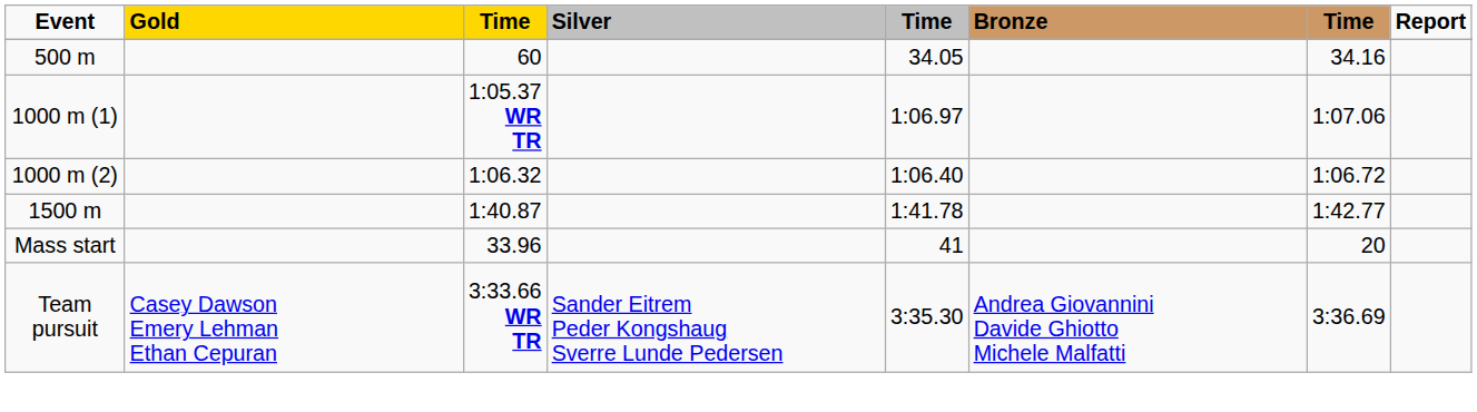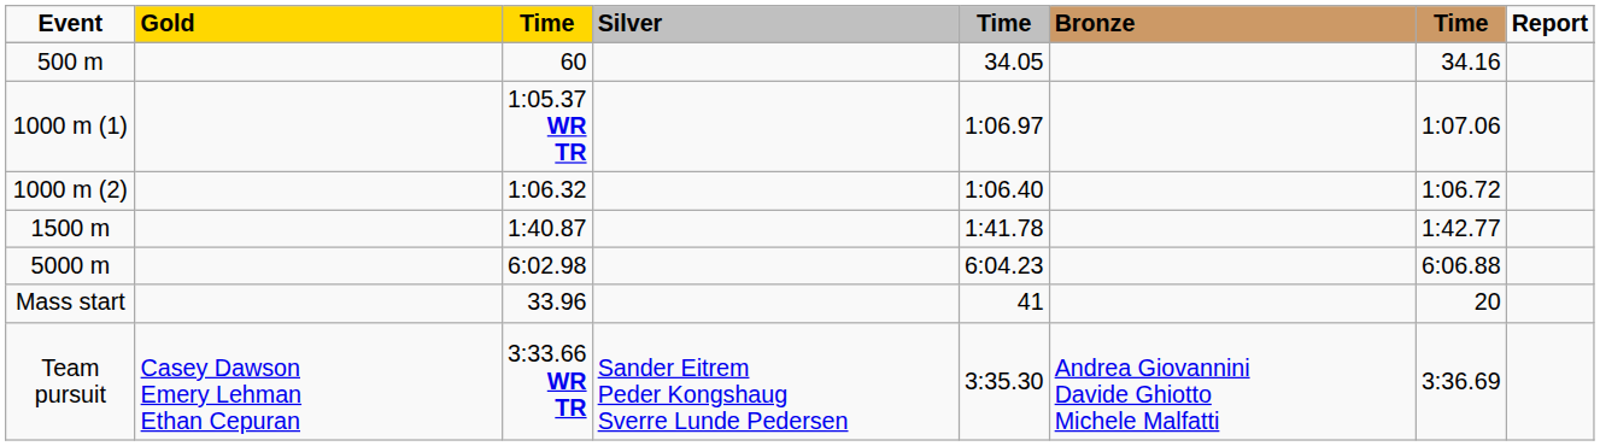 <table class="wikitable">
 <tr>
 <td width="80" align="center"><strong>Event</strong></td>
 <td width="240" bgcolor="gold"><strong>Gold</strong></td>
 <td width="50" bgcolor="gold" align="center"><strong>Time</strong></td>
 <td width="240" bgcolor="silver"><strong>Silver</strong></td>
 <td width="50" bgcolor="silver" align="center"><strong>Time</strong></td>
 <td width="240" bgcolor="#CC9966"><strong>Bronze</strong></td>
 <td width="50" bgcolor="#CC9966" align="center"><strong>Time</strong></td>
 <td width="50" align="center"><strong>Report</strong></td>
 </tr>
 <tr bgcolor="#cccccc">
 </tr>
 <tr>
 <td align="center">500 m</td>
 <td></td>
 <td align="right">60</td>
 <td></td>
 <td align="right">34.05</td>
 <td></td>
 <td align="right">34.16</td>
 <td align="center"></td>
 </tr>
 <tr>
 <td align="center">1000 m (1)</td>
 <td></td>
 <td align="right">1:05.37<br><strong><a href='#'>WR</a></strong><br><strong><a href='#'>TR</a></strong></td>
 <td></td>
 <td align="right">1:06.97</td>
 <td></td>
 <td align="right">1:07.06</td>
 <td align="center"></td>
 </tr>
 <tr>
 <td align="center">1000 m (2)</td>
 <td></td>
 <td align="right">1:06.32</td>
 <td></td>
 <td align="right">1:06.40</td>
 <td></td>
 <td align="right">1:06.72</td>
 <td align="center"></td>
 </tr>
 <tr>
 <td align="center">1500 m</td>
 <td></td>
 <td align="right">1:40.87</td>
 <td></td>
 <td align="right">1:41.78</td>
 <td></td>
 <td align="right">1:42.77</td>
 <td align="center"></td>
 </tr>
 <tr>
+<td align="center">5000 m</td>
+<td></td>
+<td align="right">6:02.98</td>
+<td></td>
+<td align="right">6:04.23</td>
+<td></td>
+<td align="right">6:06.88</td>
+<td align="center"></td>
+</tr>
+<tr>
 <td align="center">Mass start</td>
 <td></td>
 <td align="right">33.96</td>
 <td></td>
 <td align="right">41</td>
 <td></td>
 <td align="right">20</td>
 <td align="center"></td>
 </tr>
 <tr>
 <td align="center">Team pursuit</td>
 <td><br><a href='#'>Casey Dawson</a><br><a href='#'>Emery Lehman</a><br><a href='#'>Ethan Cepuran</a></td>
 <td align="right">3:33.66<br><strong><a href='#'>WR</a></strong><br><strong><a href='#'>TR</a></strong></td>
 <td><br><a href='#'>Sander Eitrem</a><br><a href='#'>Peder Kongshaug</a><br><a href='#'>Sverre Lunde Pedersen</a></td>
 <td align="right">3:35.30</td>
 <td><br><a href='#'>Andrea Giovannini</a><br><a href='#'>Davide Ghiotto</a><br><a href='#'>Michele Malfatti</a></td>
 <td align="right">3:36.69</td>
 <td align="center"></td>
 </tr>
 </table>
